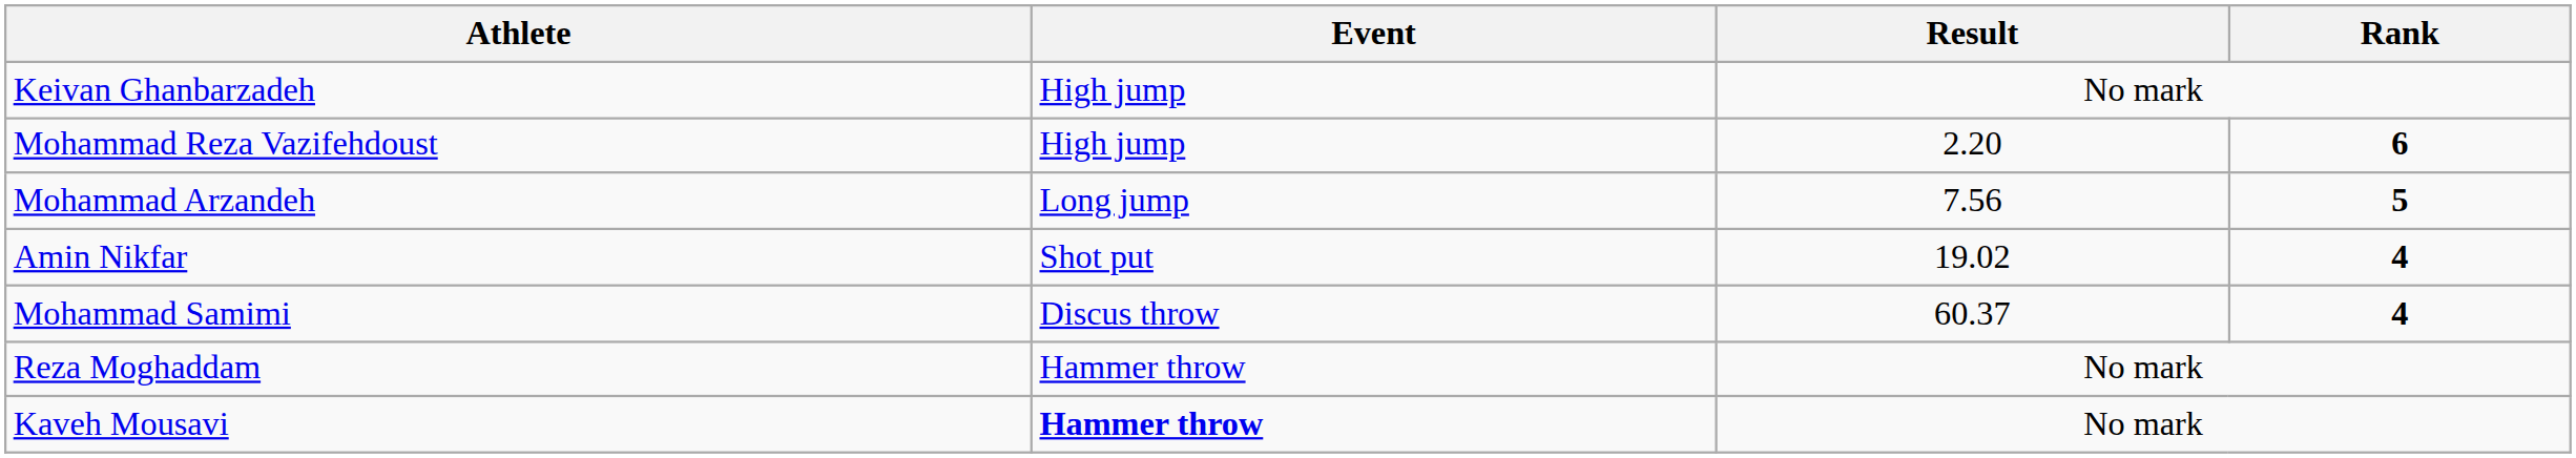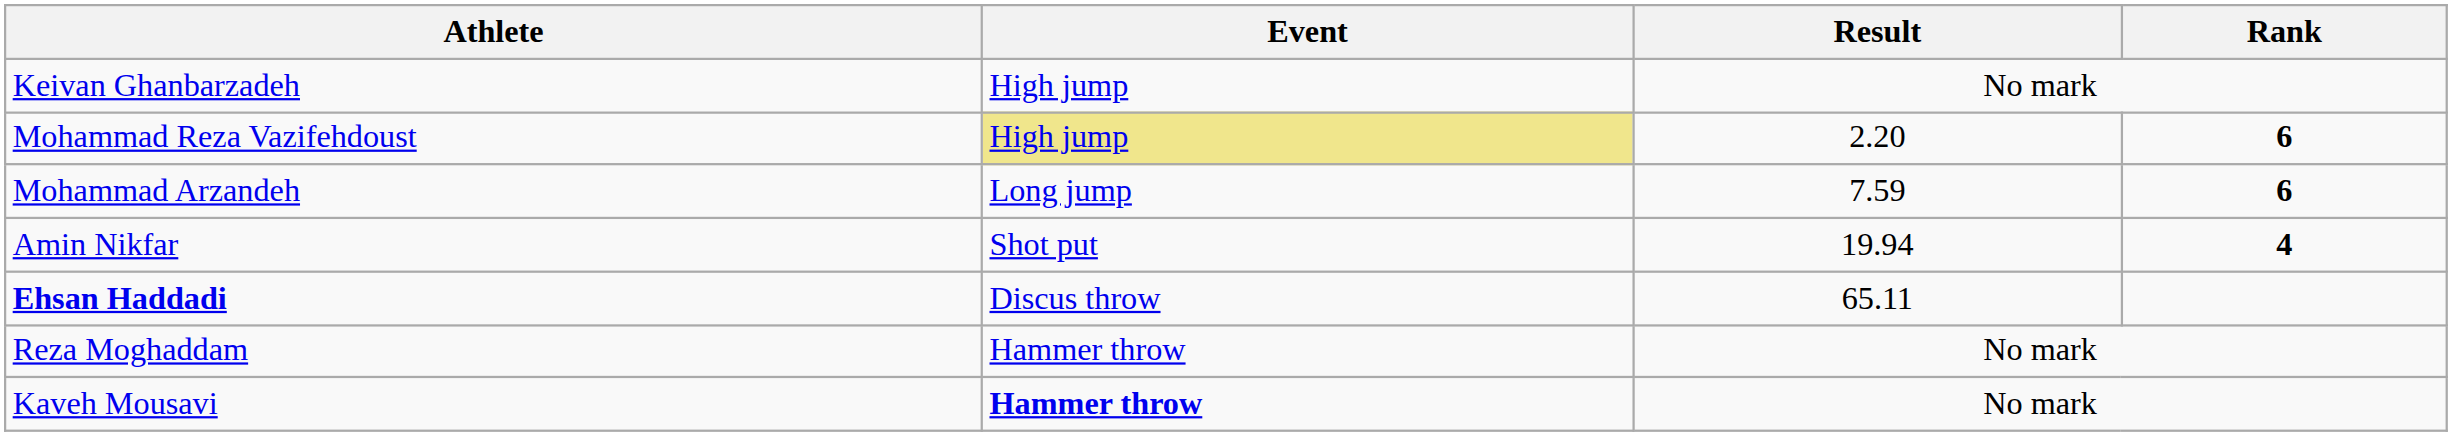 <table class="wikitable" width="55%" style="text-align:center; font-size:90%">
 <tr>
 <th width="30%">Athlete</th>
 <th width="20%">Event</th>
 <th width="15%">Result</th>
 <th width="10%">Rank</th>
 </tr>
 <tr>
 <td align="left"><a href='#'>Keivan Ghanbarzadeh</a></td>
 <td align="left"><a href='#'>High jump</a></td>
 <td colspan=2>No mark</td>
 </tr>
 <tr>
 <td align="left"><a href='#'>Mohammad Reza Vazifehdoust</a></td>
-<td align="left"><a href='#'>High jump</a></td>
+<td align="left" style="background: khaki;"><a href='#'>High jump</a></td>
 <td>2.20</td>
 <td><strong>6</strong></td>
 </tr>
 <tr>
 <td align="left"><a href='#'>Mohammad Arzandeh</a></td>
 <td align="left"><a href='#'>Long jump</a></td>
-<td>7.56</td>
-<td><strong>5</strong></td>
+<td>7.59</td>
+<td><strong>6</strong></td>
 </tr>
 <tr>
 <td align="left"><a href='#'>Amin Nikfar</a></td>
 <td align="left"><a href='#'>Shot put</a></td>
-<td>19.02</td>
+<td>19.94</td>
 <td><strong>4</strong></td>
 </tr>
 <tr>
-<td align="left"><a href='#'>Mohammad Samimi</a></td>
+<td align="left"><strong><a href='#'>Ehsan Haddadi</a></strong></td>
 <td align="left"><a href='#'>Discus throw</a></td>
-<td>60.37</td>
-<td><strong>4</strong></td>
+<td>65.11</td>
+<td></td>
 </tr>
 <tr>
 <td align="left"><a href='#'>Reza Moghaddam</a></td>
 <td align="left"><a href='#'>Hammer throw</a></td>
 <td colspan=2>No mark</td>
 </tr>
 <tr>
 <td align="left"><a href='#'>Kaveh Mousavi</a></td>
 <td align="left"><strong><a href='#'>Hammer throw</a></strong></td>
 <td colspan=2>No mark</td>
 </tr>
 </table>
